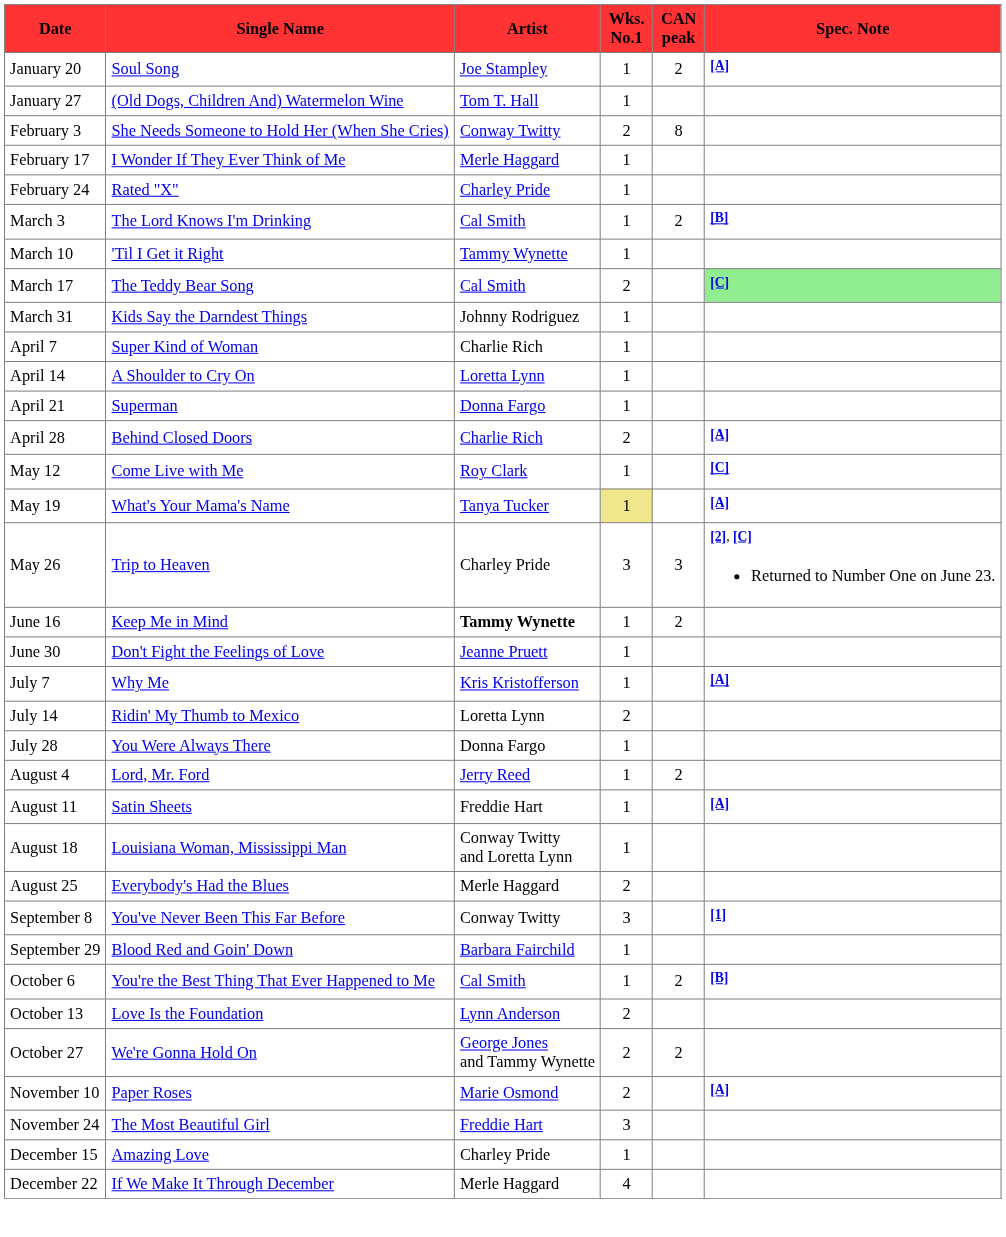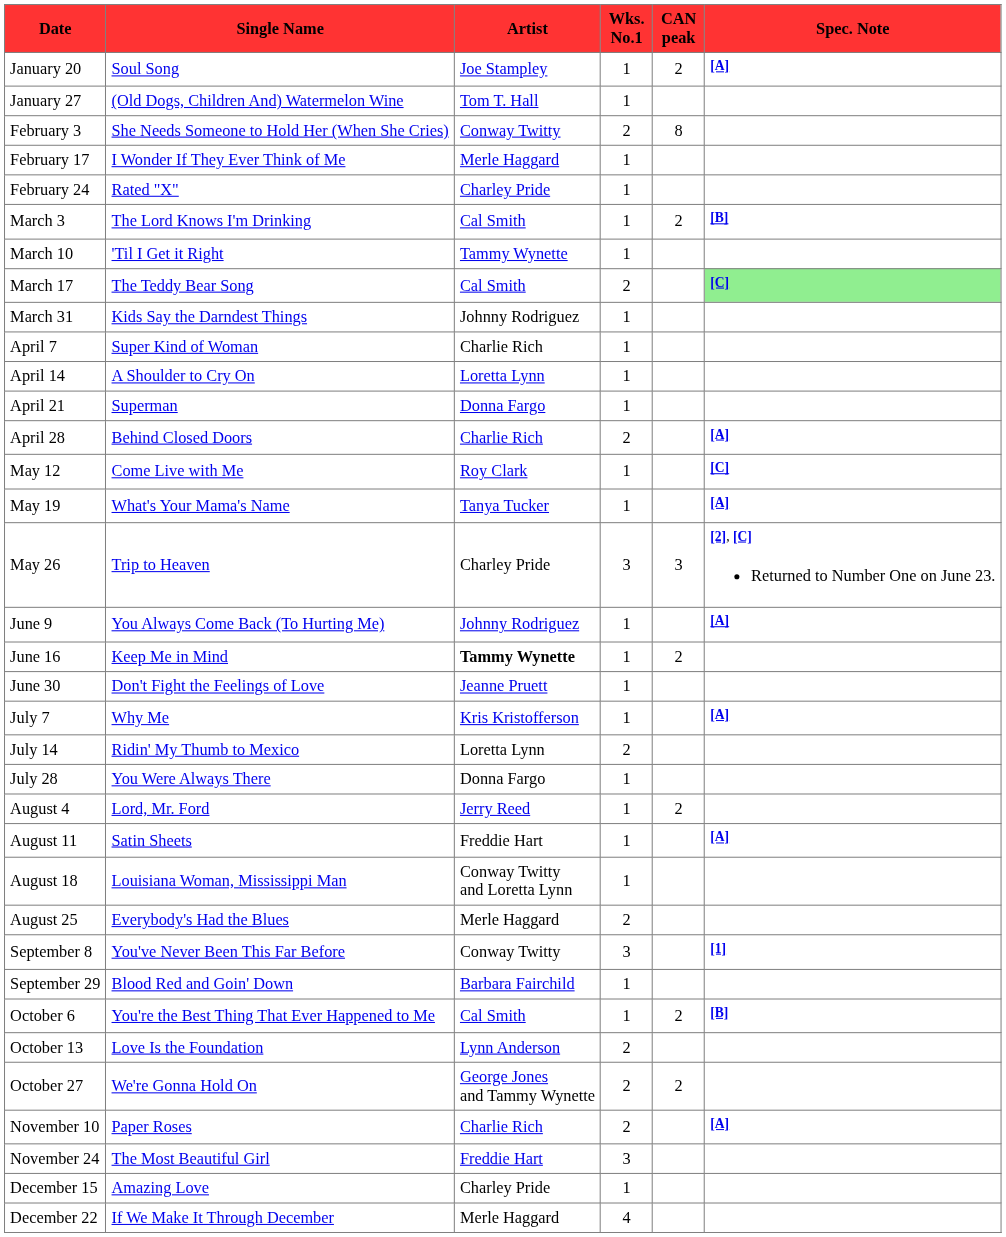 <table border="1" cellpadding="5" cellspacing="1" style="border-collapse: collapse">
 <tr style="background:#FF3333">
 <th>Date</th>
 <th>Single Name</th>
 <th>Artist</th>
 <th width="40">Wks. No.1</th>
 <th width="40">CAN peak</th>
 <th>Spec. Note</th>
 </tr>
 <tr>
 <td>January 20</td>
 <td><a href='#'>Soul Song</a></td>
 <td><a href='#'>Joe Stampley</a></td>
 <td align="center">1</td>
 <td align="center">2</td>
 <td><sup><a href='#'><strong>[A]</strong></a></sup></td>
 </tr>
 <tr>
 <td>January 27</td>
 <td><a href='#'>(Old Dogs, Children And) Watermelon Wine</a></td>
 <td><a href='#'>Tom T. Hall</a></td>
 <td align="center">1</td>
 <td></td>
 <td></td>
 </tr>
 <tr>
 <td>February 3</td>
 <td><a href='#'>She Needs Someone to Hold Her (When She Cries)</a></td>
 <td><a href='#'>Conway Twitty</a></td>
 <td align="center">2</td>
 <td align="center">8</td>
 <td></td>
 </tr>
 <tr>
 <td>February 17</td>
 <td><a href='#'>I Wonder If They Ever Think of Me</a></td>
 <td><a href='#'>Merle Haggard</a></td>
 <td align="center">1</td>
 <td></td>
 <td></td>
 </tr>
 <tr>
 <td>February 24</td>
 <td><a href='#'>Rated "X"</a></td>
 <td><a href='#'>Charley Pride</a></td>
 <td align="center">1</td>
 <td></td>
 <td></td>
 </tr>
 <tr>
 <td>March 3</td>
 <td><a href='#'>The Lord Knows I'm Drinking</a></td>
 <td><a href='#'>Cal Smith</a></td>
 <td align="center">1</td>
 <td align="center">2</td>
 <td><sup><a href='#'><strong>[B]</strong></a></sup></td>
 </tr>
 <tr>
 <td>March 10</td>
 <td><a href='#'>'Til I Get it Right</a></td>
 <td><a href='#'>Tammy Wynette</a></td>
 <td align="center">1</td>
 <td></td>
 <td></td>
 </tr>
 <tr>
 <td>March 17</td>
 <td><a href='#'>The Teddy Bear Song</a></td>
 <td><a href='#'>Cal Smith</a></td>
 <td align="center">2</td>
 <td></td>
 <td style="background: lightgreen;"><sup><a href='#'><strong>[C]</strong></a></sup></td>
 </tr>
 <tr>
 <td>March 31</td>
 <td><a href='#'>Kids Say the Darndest Things</a></td>
 <td>Johnny Rodriguez</td>
 <td align="center">1</td>
 <td></td>
 <td></td>
 </tr>
 <tr>
 <td>April 7</td>
 <td><a href='#'>Super Kind of Woman</a></td>
 <td>Charlie Rich</td>
 <td align="center">1</td>
 <td></td>
 <td></td>
 </tr>
 <tr>
 <td>April 14</td>
 <td><a href='#'>A Shoulder to Cry On</a></td>
 <td><a href='#'>Loretta Lynn</a></td>
 <td align="center">1</td>
 <td></td>
 <td></td>
 </tr>
 <tr>
 <td>April 21</td>
 <td><a href='#'>Superman</a></td>
 <td><a href='#'>Donna Fargo</a></td>
 <td align="center">1</td>
 <td></td>
 <td></td>
 </tr>
 <tr>
 <td>April 28</td>
 <td><a href='#'>Behind Closed Doors</a></td>
 <td><a href='#'>Charlie Rich</a></td>
 <td align="center">2</td>
 <td></td>
 <td><sup><a href='#'><strong>[A]</strong></a></sup></td>
 </tr>
 <tr>
 <td>May 12</td>
 <td><a href='#'>Come Live with Me</a></td>
 <td><a href='#'>Roy Clark</a></td>
 <td align="center">1</td>
 <td></td>
 <td><sup><a href='#'><strong>[C]</strong></a></sup></td>
 </tr>
 <tr>
 <td>May 19</td>
 <td><a href='#'>What's Your Mama's Name</a></td>
 <td><a href='#'>Tanya Tucker</a></td>
-<td align="center" style="background: khaki;">1</td>
+<td align="center">1</td>
 <td></td>
 <td><sup><a href='#'><strong>[A]</strong></a></sup></td>
 </tr>
 <tr>
 <td>May 26</td>
 <td><a href='#'>Trip to Heaven</a></td>
 <td>Charley Pride</td>
 <td align="center">3</td>
 <td align="center">3</td>
 <td><sup><a href='#'><strong>[2]</strong></a>, <a href='#'><strong>[C]</strong></a></sup><br><ul><li>Returned to Number One on June 23.</li></ul></td>
+</tr>
+<tr>
+<td>June 9</td>
+<td><a href='#'>You Always Come Back (To Hurting Me)</a></td>
+<td><a href='#'>Johnny Rodriguez</a></td>
+<td align="center">1</td>
+<td></td>
+<td><sup><a href='#'><strong>[A]</strong></a></sup></td>
 </tr>
 <tr>
 <td>June 16</td>
 <td><a href='#'>Keep Me in Mind</a></td>
 <td><strong>Tammy Wynette</strong></td>
 <td align="center">1</td>
 <td align="center">2</td>
 <td></td>
 </tr>
 <tr>
 <td>June 30</td>
 <td><a href='#'>Don't Fight the Feelings of Love</a></td>
 <td><a href='#'>Jeanne Pruett</a></td>
 <td align="center">1</td>
 <td></td>
 <td></td>
 </tr>
 <tr>
 <td>July 7</td>
 <td><a href='#'>Why Me</a></td>
 <td><a href='#'>Kris Kristofferson</a></td>
 <td align="center">1</td>
 <td></td>
 <td><sup><a href='#'><strong>[A]</strong></a></sup></td>
 </tr>
 <tr>
 <td>July 14</td>
 <td><a href='#'>Ridin' My Thumb to Mexico</a></td>
 <td>Loretta Lynn</td>
 <td align="center">2</td>
 <td></td>
 <td></td>
 </tr>
 <tr>
 <td>July 28</td>
 <td><a href='#'>You Were Always There</a></td>
 <td>Donna Fargo</td>
 <td align="center">1</td>
 <td></td>
 <td></td>
 </tr>
 <tr>
 <td>August 4</td>
 <td><a href='#'>Lord, Mr. Ford</a></td>
 <td><a href='#'>Jerry Reed</a></td>
 <td align="center">1</td>
 <td align="center">2</td>
 <td></td>
 </tr>
 <tr>
 <td>August 11</td>
 <td><a href='#'>Satin Sheets</a></td>
 <td>Freddie Hart</td>
 <td align="center">1</td>
 <td></td>
 <td><sup><a href='#'><strong>[A]</strong></a></sup></td>
 </tr>
 <tr>
 <td>August 18</td>
 <td><a href='#'>Louisiana Woman, Mississippi Man</a></td>
 <td>Conway Twitty<br>and Loretta Lynn</td>
 <td align="center">1</td>
 <td></td>
 <td></td>
 </tr>
 <tr>
 <td>August 25</td>
 <td><a href='#'>Everybody's Had the Blues</a></td>
 <td>Merle Haggard</td>
 <td align="center">2</td>
 <td></td>
 <td></td>
 </tr>
 <tr>
 <td>September 8</td>
 <td><a href='#'>You've Never Been This Far Before</a></td>
 <td>Conway Twitty</td>
 <td align="center">3</td>
 <td></td>
 <td><sup><a href='#'><strong>[1]</strong></a></sup></td>
 </tr>
 <tr>
 <td>September 29</td>
 <td><a href='#'>Blood Red and Goin' Down</a></td>
 <td><a href='#'>Barbara Fairchild</a></td>
 <td align="center">1</td>
 <td></td>
 <td></td>
 </tr>
 <tr>
 <td>October 6</td>
 <td><a href='#'>You're the Best Thing That Ever Happened to Me</a></td>
 <td><a href='#'>Cal Smith</a></td>
 <td align="center">1</td>
 <td align="center">2</td>
 <td><sup><a href='#'><strong>[B]</strong></a></sup></td>
 </tr>
 <tr>
 <td>October 13</td>
 <td><a href='#'>Love Is the Foundation</a></td>
 <td><a href='#'>Lynn Anderson</a></td>
 <td align="center">2</td>
 <td></td>
 <td></td>
 </tr>
 <tr>
 <td>October 27</td>
 <td><a href='#'>We're Gonna Hold On</a></td>
 <td><a href='#'>George Jones</a><br>and Tammy Wynette</td>
 <td align="center">2</td>
 <td align="center">2</td>
 <td></td>
 </tr>
 <tr>
 <td>November 10</td>
 <td><a href='#'>Paper Roses</a></td>
-<td><a href='#'>Marie Osmond</a></td>
+<td><a href='#'>Charlie Rich</a></td>
 <td align="center">2</td>
 <td></td>
 <td><sup><a href='#'><strong>[A]</strong></a></sup></td>
 </tr>
 <tr>
 <td>November 24</td>
 <td><a href='#'>The Most Beautiful Girl</a></td>
 <td><a href='#'>Freddie Hart</a></td>
 <td align="center">3</td>
 <td></td>
 <td></td>
 </tr>
 <tr>
 <td>December 15</td>
 <td><a href='#'>Amazing Love</a></td>
 <td>Charley Pride</td>
 <td align="center">1</td>
 <td></td>
 <td></td>
 </tr>
 <tr>
 <td>December 22</td>
 <td><a href='#'>If We Make It Through December</a></td>
 <td>Merle Haggard</td>
 <td align="center">4</td>
 <td></td>
 <td></td>
 </tr>
 <tr>
 </tr>
 </table>
